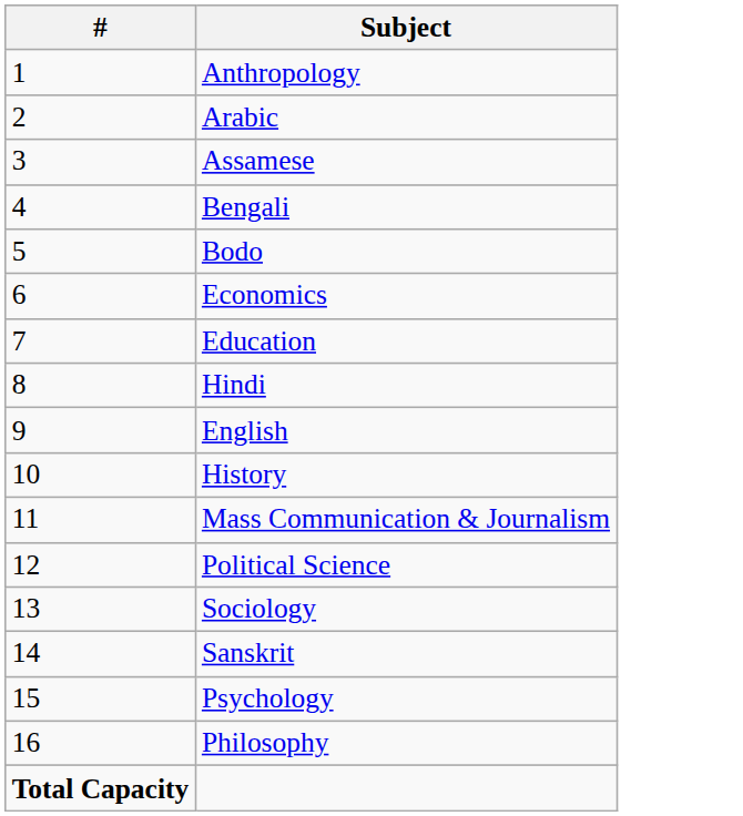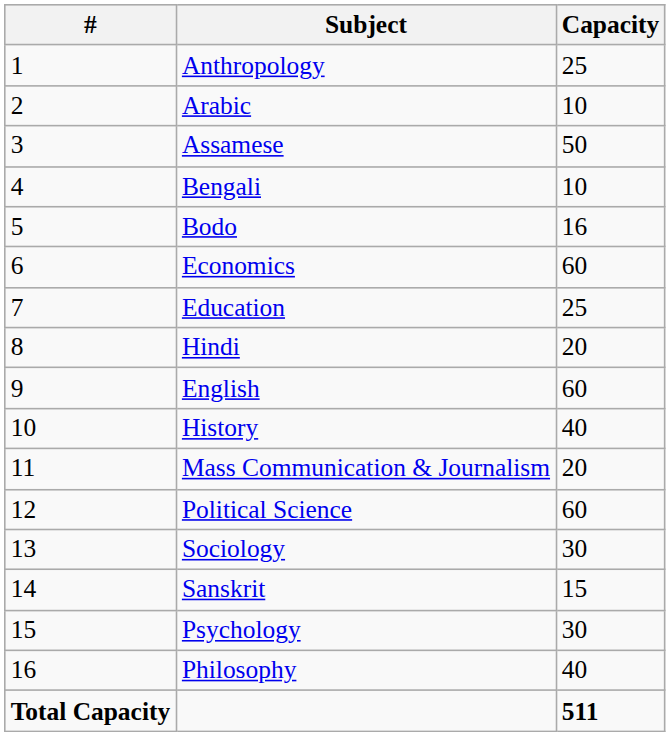 <table class="wikitable">
 <tr>
 <th>#</th>
 <th>Subject</th>
+<th>Capacity</th>
 </tr>
 <tr>
 <td>1</td>
 <td><a href='#'>Anthropology</a></td>
+<td>25</td>
 </tr>
 <tr>
 <td>2</td>
 <td><a href='#'>Arabic</a></td>
+<td>10</td>
 </tr>
 <tr>
 <td>3</td>
 <td><a href='#'>Assamese</a></td>
+<td>50</td>
 </tr>
 <tr>
 <td>4</td>
 <td><a href='#'>Bengali</a></td>
+<td>10</td>
 </tr>
 <tr>
 <td>5</td>
 <td><a href='#'>Bodo</a></td>
+<td>16</td>
 </tr>
 <tr>
 <td>6</td>
 <td><a href='#'>Economics</a></td>
+<td>60</td>
 </tr>
 <tr>
 <td>7</td>
 <td><a href='#'>Education</a></td>
+<td>25</td>
 </tr>
 <tr>
 <td>8</td>
 <td><a href='#'>Hindi</a></td>
+<td>20</td>
 </tr>
 <tr>
 <td>9</td>
 <td><a href='#'>English</a></td>
+<td>60</td>
 </tr>
 <tr>
 <td>10</td>
 <td><a href='#'>History</a></td>
+<td>40</td>
 </tr>
 <tr>
 <td>11</td>
 <td><a href='#'>Mass Communication & Journalism</a></td>
+<td>20</td>
 </tr>
 <tr>
 <td>12</td>
 <td><a href='#'>Political Science</a></td>
+<td>60</td>
 </tr>
 <tr>
 <td>13</td>
 <td><a href='#'>Sociology</a></td>
+<td>30</td>
 </tr>
 <tr>
 <td>14</td>
 <td><a href='#'>Sanskrit</a></td>
+<td>15</td>
 </tr>
 <tr>
 <td>15</td>
 <td><a href='#'>Psychology</a></td>
+<td>30</td>
 </tr>
 <tr>
 <td>16</td>
 <td><a href='#'>Philosophy</a></td>
+<td>40</td>
 </tr>
 <tr>
 <td><strong>Total Capacity</strong></td>
 <td></td>
+<td><strong>511</strong></td>
 </tr>
 </table>
